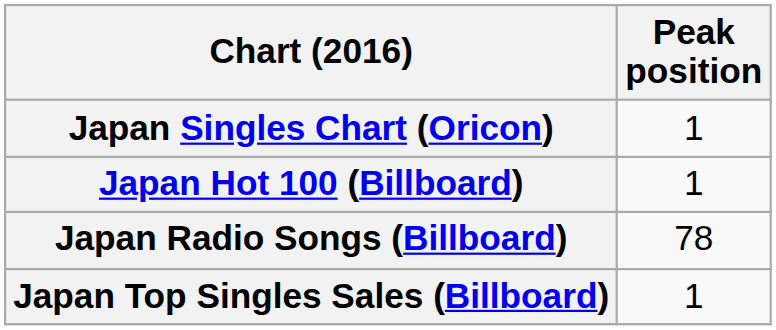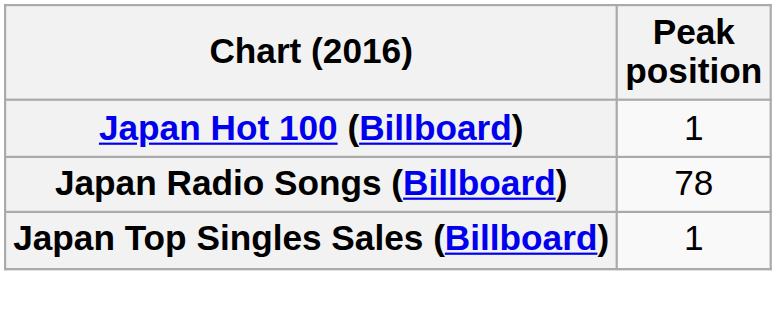 <table class="wikitable plainrowheaders">
 <tr>
 <th>Chart (2016)</th>
 <th>Peak<br>position</th>
-</tr>
-<tr>
-<th scope="row">Japan <a href='#'>Singles Chart</a> (<a href='#'>Oricon</a>)</th>
-<td style="text-align:center;">1</td>
 </tr>
 <tr>
 <th scope="row"><a href='#'>Japan Hot 100</a> (<a href='#'>Billboard</a>)</th>
 <td style="text-align:center;">1</td>
 </tr>
 <tr>
 <th scope="row">Japan Radio Songs (<a href='#'>Billboard</a>)</th>
 <td style="text-align:center;">78</td>
 </tr>
 <tr>
 <th scope="row">Japan Top Singles Sales (<a href='#'>Billboard</a>)</th>
 <td style="text-align:center;">1</td>
 </tr>
 <tr>
 </tr>
 </table>
